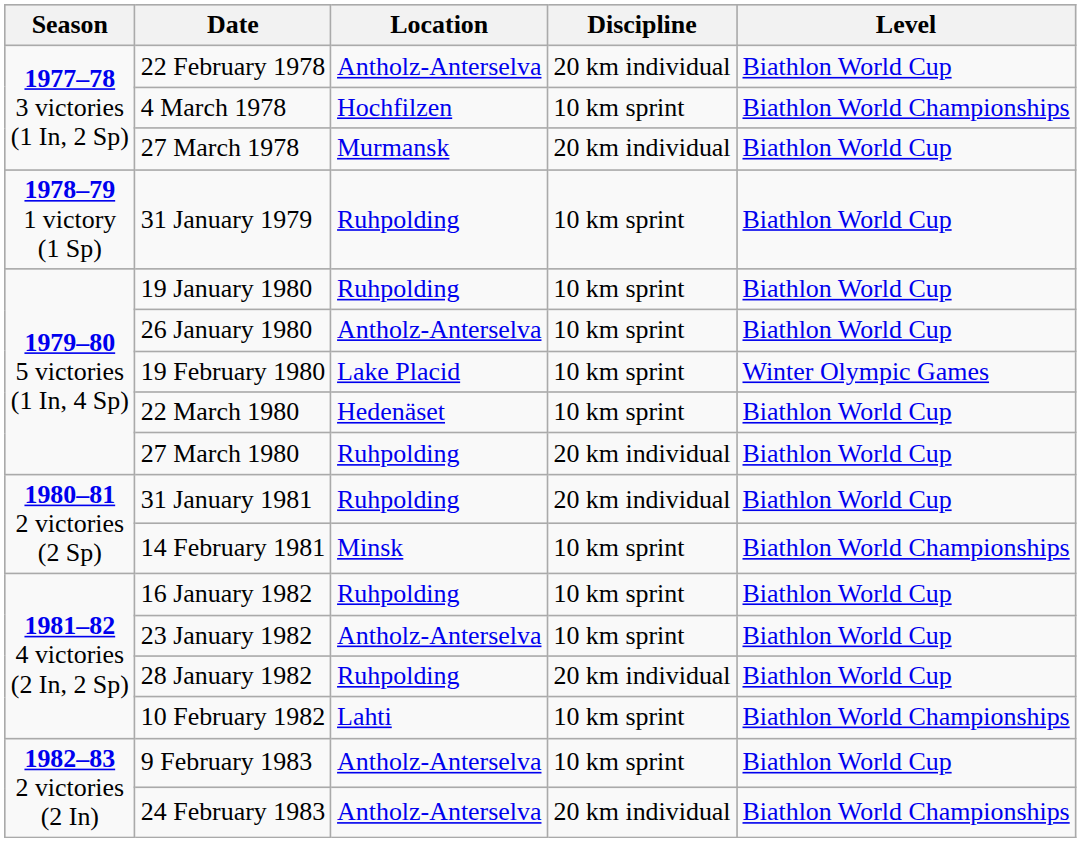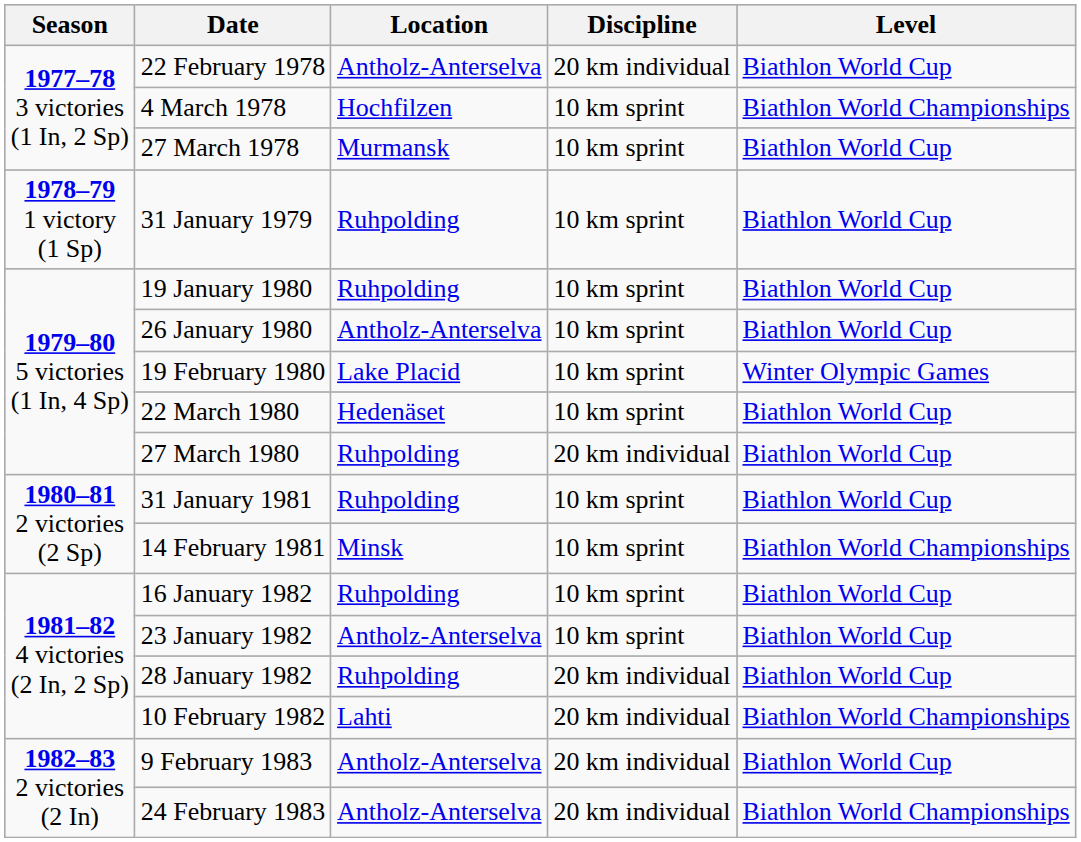 <table class="wikitable">
 <tr>
 <th>Season</th>
 <th>Date</th>
 <th>Location</th>
 <th>Discipline</th>
 <th>Level</th>
 </tr>
 <tr>
 <td rowspan="3" style="text-align:center;"><strong><a href='#'>1977–78</a></strong> <br> 3 victories <br> (1 In, 2 Sp)</td>
 <td>22 February 1978</td>
 <td> <a href='#'>Antholz-Anterselva</a></td>
 <td>20 km individual</td>
 <td><a href='#'>Biathlon World Cup</a></td>
 </tr>
 <tr>
 <td>4 March 1978</td>
 <td> <a href='#'>Hochfilzen</a></td>
 <td>10 km sprint</td>
 <td><a href='#'>Biathlon World Championships</a></td>
 </tr>
 <tr>
 <td>27 March 1978</td>
 <td> <a href='#'>Murmansk</a></td>
-<td>20 km individual</td>
+<td>10 km sprint</td>
 <td><a href='#'>Biathlon World Cup</a></td>
 </tr>
 <tr>
 <td rowspan="1" style="text-align:center;"><strong><a href='#'>1978–79</a></strong> <br> 1 victory <br> (1 Sp)</td>
 <td>31 January 1979</td>
 <td> <a href='#'>Ruhpolding</a></td>
 <td>10 km sprint</td>
 <td><a href='#'>Biathlon World Cup</a></td>
 </tr>
 <tr>
 <td rowspan="5" style="text-align:center;"><strong><a href='#'>1979–80</a></strong> <br> 5 victories <br> (1 In, 4 Sp)</td>
 <td>19 January 1980</td>
 <td> <a href='#'>Ruhpolding</a></td>
 <td>10 km sprint</td>
 <td><a href='#'>Biathlon World Cup</a></td>
 </tr>
 <tr>
 <td>26 January 1980</td>
 <td> <a href='#'>Antholz-Anterselva</a></td>
 <td>10 km sprint</td>
 <td><a href='#'>Biathlon World Cup</a></td>
 </tr>
 <tr>
 <td>19 February 1980</td>
 <td> <a href='#'>Lake Placid</a></td>
 <td>10 km sprint</td>
 <td><a href='#'>Winter Olympic Games</a></td>
 </tr>
 <tr>
 <td>22 March 1980</td>
 <td> <a href='#'>Hedenäset</a></td>
 <td>10 km sprint</td>
 <td><a href='#'>Biathlon World Cup</a></td>
 </tr>
 <tr>
 <td>27 March 1980</td>
 <td> <a href='#'>Ruhpolding</a></td>
 <td>20 km individual</td>
 <td><a href='#'>Biathlon World Cup</a></td>
 </tr>
 <tr>
 <td rowspan="2" style="text-align:center;"><strong><a href='#'>1980–81</a></strong> <br> 2 victories <br> (2 Sp)</td>
 <td>31 January 1981</td>
 <td> <a href='#'>Ruhpolding</a></td>
-<td>20 km individual</td>
+<td>10 km sprint</td>
 <td><a href='#'>Biathlon World Cup</a></td>
 </tr>
 <tr>
 <td>14 February 1981</td>
 <td> <a href='#'>Minsk</a></td>
 <td>10 km sprint</td>
 <td><a href='#'>Biathlon World Championships</a></td>
 </tr>
 <tr>
 <td rowspan="4" style="text-align:center;"><strong><a href='#'>1981–82</a></strong> <br> 4 victories <br> (2 In, 2 Sp)</td>
 <td>16 January 1982</td>
 <td> <a href='#'>Ruhpolding</a></td>
 <td>10 km sprint</td>
 <td><a href='#'>Biathlon World Cup</a></td>
 </tr>
 <tr>
 <td>23 January 1982</td>
 <td> <a href='#'>Antholz-Anterselva</a></td>
 <td>10 km sprint</td>
 <td><a href='#'>Biathlon World Cup</a></td>
 </tr>
 <tr>
 <td>28 January 1982</td>
 <td> <a href='#'>Ruhpolding</a></td>
 <td>20 km individual</td>
 <td><a href='#'>Biathlon World Cup</a></td>
 </tr>
 <tr>
 <td>10 February 1982</td>
 <td> <a href='#'>Lahti</a></td>
-<td>10 km sprint</td>
+<td>20 km individual</td>
 <td><a href='#'>Biathlon World Championships</a></td>
 </tr>
 <tr>
 <td rowspan="2" style="text-align:center;"><strong><a href='#'>1982–83</a></strong> <br> 2 victories <br> (2 In)</td>
 <td>9 February 1983</td>
 <td> <a href='#'>Antholz-Anterselva</a></td>
-<td>10 km sprint</td>
+<td>20 km individual</td>
 <td><a href='#'>Biathlon World Cup</a></td>
 </tr>
 <tr>
 <td>24 February 1983</td>
 <td> <a href='#'>Antholz-Anterselva</a></td>
 <td>20 km individual</td>
 <td><a href='#'>Biathlon World Championships</a></td>
 </tr>
 </table>
